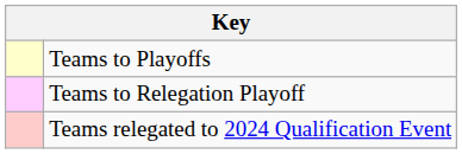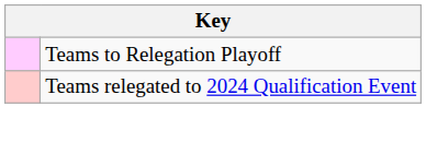 <table class="wikitable" style="text-align:center">
 <tr>
 <th colspan=2>Key</th>
-</tr>
-<tr>
-<td style="background:#ffffcc; width:20px;"></td>
-<td align=left>Teams to Playoffs</td>
 </tr>
 <tr>
 <td style="background:#ffccff; width:20px;"></td>
 <td align=left>Teams to Relegation Playoff</td>
 </tr>
 <tr>
 <td style="background:#ffcccc; width:20px;"></td>
 <td align=left>Teams relegated to <a href='#'>2024 Qualification Event</a></td>
 </tr>
 </table>
